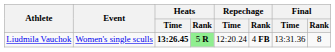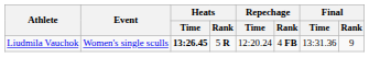 <table class="wikitable" style="font-size:90%">
 <tr>
 <th rowspan=2>Athlete</th>
 <th rowspan=2>Event</th>
 <th colspan=2>Heats</th>
 <th colspan=2>Repechage</th>
 <th colspan=2>Final</th>
 </tr>
 <tr style="font-size:95%">
 <th>Time</th>
 <th>Rank</th>
 <th>Time</th>
 <th>Rank</th>
 <th>Time</th>
 <th>Rank</th>
 </tr>
 <tr align=center>
 <td align=left><a href='#'>Liudmila Vauchok</a></td>
 <td align=left><a href='#'>Women's single sculls</a></td>
 <td><strong>13:26.45</strong></td>
-<td style="background: lightgreen;">5 <strong>R</strong></td>
+<td>5 <strong>R</strong></td>
 <td>12:20.24</td>
 <td>4 <strong>FB</strong></td>
 <td>13:31.36</td>
-<td>8</td>
+<td>9</td>
 </tr>
 </table>
